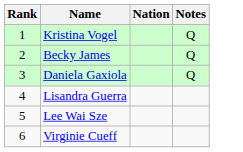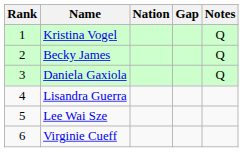 <table class="wikitable sortable" style="text-align:center">
 <tr>
 <th>Rank</th>
 <th>Name</th>
 <th>Nation</th>
+<th>Gap</th>
 <th>Notes</th>
 </tr>
 <tr bgcolor=ccffcc>
 <td>1</td>
 <td align=left><a href='#'>Kristina Vogel</a></td>
 <td align=left></td>
+<td></td>
 <td>Q</td>
 </tr>
 <tr bgcolor=ccffcc>
 <td>2</td>
 <td align=left><a href='#'>Becky James</a></td>
 <td align=left></td>
+<td></td>
 <td>Q</td>
 </tr>
 <tr bgcolor=ccffcc>
 <td>3</td>
 <td align=left><a href='#'>Daniela Gaxiola</a></td>
 <td align=left></td>
+<td></td>
 <td>Q</td>
 </tr>
 <tr>
 <td>4</td>
 <td align=left><a href='#'>Lisandra Guerra</a></td>
 <td align=left></td>
 <td></td>
+<td></td>
 </tr>
 <tr>
 <td>5</td>
 <td align=left><a href='#'>Lee Wai Sze</a></td>
 <td align=left></td>
+<td></td>
 <td></td>
 </tr>
 <tr>
 <td>6</td>
 <td align=left><a href='#'>Virginie Cueff</a></td>
 <td align=left></td>
 <td></td>
+<td></td>
 </tr>
 </table>
